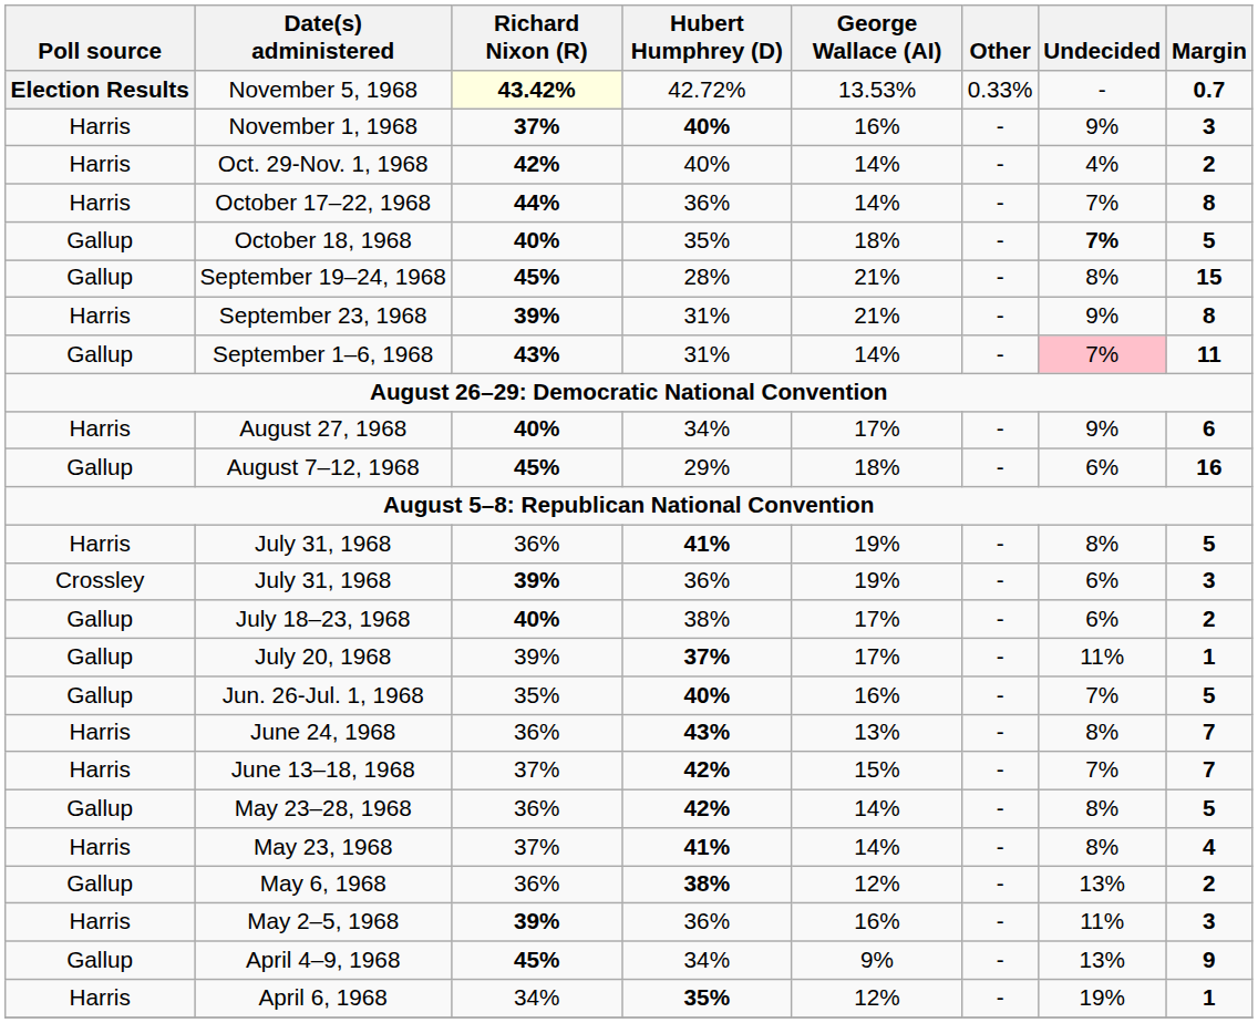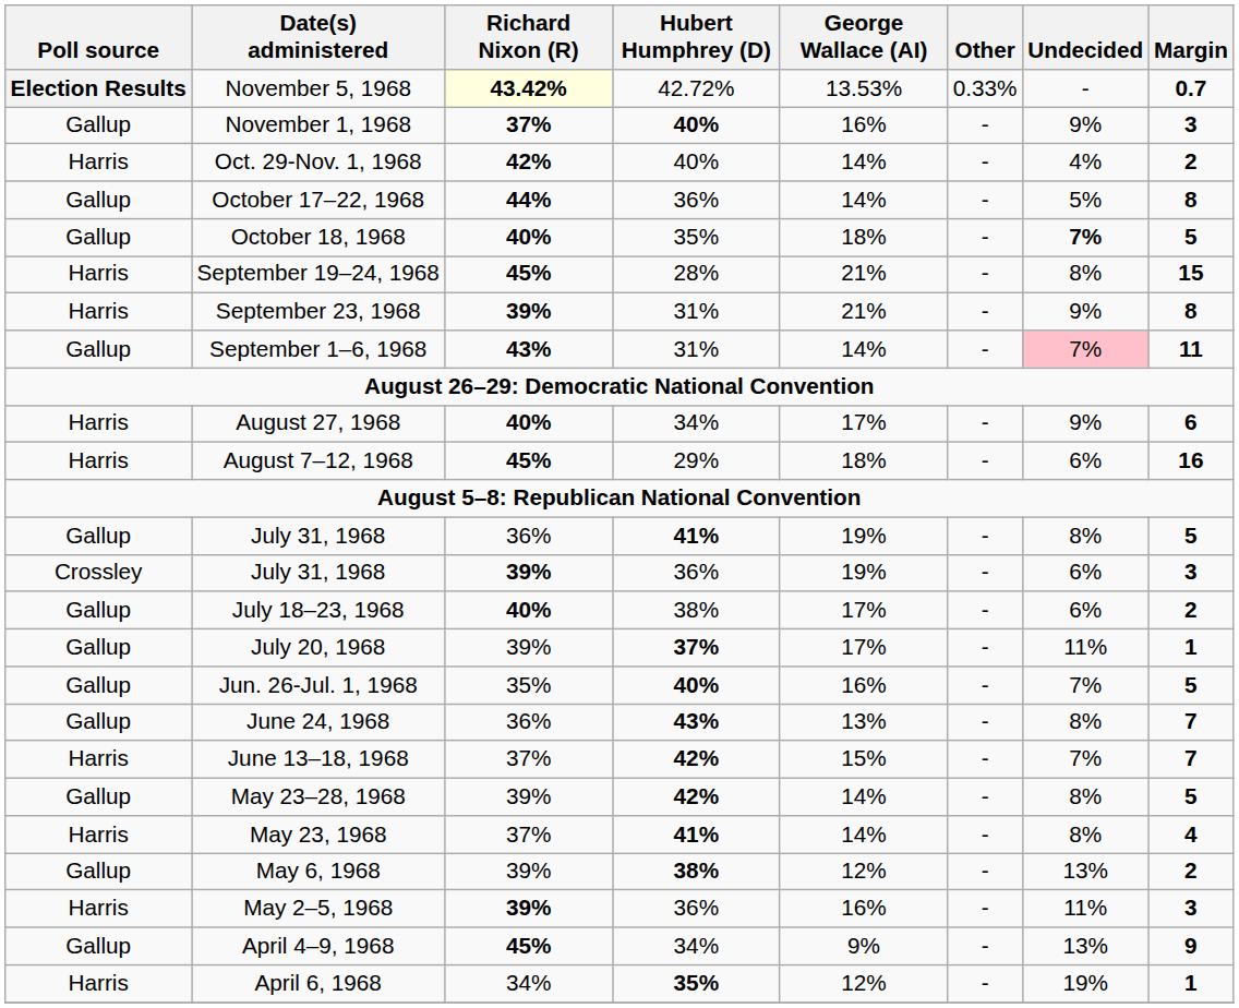 <table class="wikitable sortable mw-collapsible mw-collapsed" style="text-align:center;font-size:90%;line-height:17px">
 <tr valign= bottom>
 <th>Poll source</th>
 <th>Date(s)<br>administered</th>
 <th class="unsortable" style="width:100px;">Richard<br>Nixon (R)</th>
 <th class="unsortable" style="width:100px;">Hubert<br>Humphrey (D)</th>
 <th class="unsortable" style="width:100px;">George<br>Wallace (AI)</th>
 <th class="unsortable">Other</th>
 <th class="unsortable">Undecided</th>
 <th class="unsortable">Margin</th>
 </tr>
 <tr>
 <th><strong>Election Results</strong></th>
 <td>November 5, 1968</td>
 <td align="center"  style="background: lightyellow;"><strong>43.42%</strong></td>
 <td align="center">42.72%</td>
 <td align="center">13.53%</td>
 <td align="center">0.33%</td>
 <td align="center">-</td>
 <td><strong>0.7</strong></td>
 </tr>
 <tr>
-<td rowspan=1>Harris</td>
+<td rowspan=1>Gallup</td>
 <td rowspan=1>November 1, 1968</td>
 <td><strong>37%</strong></td>
 <td><strong>40%</strong></td>
 <td>16%</td>
 <td>-</td>
 <td>9%</td>
 <td><strong>3</strong></td>
 </tr>
 <tr>
 <td rowspan=1>Harris</td>
 <td rowspan=1>Oct. 29-Nov. 1, 1968</td>
 <td><strong>42%</strong></td>
 <td>40%</td>
 <td>14%</td>
 <td>-</td>
 <td>4%</td>
 <td><strong>2</strong></td>
 </tr>
 <tr>
-<td rowspan=1>Harris</td>
+<td rowspan=1>Gallup</td>
 <td rowspan=1>October 17–22, 1968</td>
 <td><strong>44%</strong></td>
 <td>36%</td>
 <td>14%</td>
 <td>-</td>
-<td>7%</td>
+<td>5%</td>
 <td><strong>8</strong></td>
 </tr>
 <tr>
 <td rowspan=1>Gallup</td>
 <td rowspan=1>October 18, 1968</td>
 <td><strong>40%</strong></td>
 <td>35%</td>
 <td>18%</td>
 <td>-</td>
 <td><strong>7%</strong></td>
 <td><strong>5</strong></td>
 </tr>
 <tr>
-<td rowspan=1>Gallup</td>
+<td rowspan=1>Harris</td>
 <td rowspan=1>September 19–24, 1968</td>
 <td><strong>45%</strong></td>
 <td>28%</td>
 <td>21%</td>
 <td>-</td>
 <td>8%</td>
 <td><strong>15</strong></td>
 </tr>
 <tr>
 <td rowspan=1>Harris</td>
 <td rowspan=1>September 23, 1968</td>
 <td><strong>39%</strong></td>
 <td>31%</td>
 <td>21%</td>
 <td>-</td>
 <td>9%</td>
 <td><strong>8</strong></td>
 </tr>
 <tr>
 <td rowspan=1>Gallup</td>
 <td rowspan=1>September 1–6, 1968</td>
 <td><strong>43%</strong></td>
 <td>31%</td>
 <td>14%</td>
 <td>-</td>
 <td style="background: pink;">7%</td>
 <td><strong>11</strong></td>
 </tr>
 <tr>
 <td colspan="10" align="center"><strong>August 26–29: Democratic National Convention</strong></td>
 </tr>
 <tr>
 <td rowspan=1>Harris</td>
 <td rowspan=1>August 27, 1968</td>
 <td><strong>40%</strong></td>
 <td>34%</td>
 <td>17%</td>
 <td>-</td>
 <td>9%</td>
 <td><strong>6</strong></td>
 </tr>
 <tr>
-<td rowspan=1>Gallup</td>
+<td rowspan=1>Harris</td>
 <td rowspan=1>August 7–12, 1968</td>
 <td><strong>45%</strong></td>
 <td>29%</td>
 <td>18%</td>
 <td>-</td>
 <td>6%</td>
 <td><strong>16</strong></td>
 </tr>
 <tr>
 <td colspan="10" align="center"><strong>August 5–8: Republican National Convention</strong></td>
 </tr>
 <tr>
-<td rowspan=1>Harris</td>
+<td rowspan=1>Gallup</td>
 <td rowspan=1>July 31, 1968</td>
 <td>36%</td>
 <td><strong>41%</strong></td>
 <td>19%</td>
 <td>-</td>
 <td>8%</td>
 <td><strong>5</strong></td>
 </tr>
 <tr>
 <td rowspan=1>Crossley</td>
 <td rowspan=1>July 31, 1968</td>
 <td><strong>39%</strong></td>
 <td>36%</td>
 <td>19%</td>
 <td>-</td>
 <td>6%</td>
 <td><strong>3</strong></td>
 </tr>
 <tr>
 <td rowspan=1>Gallup</td>
 <td rowspan=1>July 18–23, 1968</td>
 <td><strong>40%</strong></td>
 <td>38%</td>
 <td>17%</td>
 <td>-</td>
 <td>6%</td>
 <td><strong>2</strong></td>
 </tr>
 <tr>
 <td rowspan=1>Gallup</td>
 <td rowspan=1>July 20, 1968</td>
 <td>39%</td>
 <td><strong>37%</strong></td>
 <td>17%</td>
 <td>-</td>
 <td>11%</td>
 <td><strong>1</strong></td>
 </tr>
 <tr>
 <td rowspan=1>Gallup</td>
 <td rowspan=1>Jun. 26-Jul. 1, 1968</td>
 <td>35%</td>
 <td><strong>40%</strong></td>
 <td>16%</td>
 <td>-</td>
 <td>7%</td>
 <td><strong>5</strong></td>
 </tr>
 <tr>
-<td rowspan=1>Harris</td>
+<td rowspan=1>Gallup</td>
 <td rowspan=1>June 24, 1968</td>
 <td>36%</td>
 <td><strong>43%</strong></td>
 <td>13%</td>
 <td>-</td>
 <td>8%</td>
 <td><strong>7</strong></td>
 </tr>
 <tr>
 <td rowspan=1>Harris</td>
 <td rowspan=1>June 13–18, 1968</td>
 <td>37%</td>
 <td><strong>42%</strong></td>
 <td>15%</td>
 <td>-</td>
 <td>7%</td>
 <td><strong>7</strong></td>
 </tr>
 <tr>
 <td rowspan=1>Gallup</td>
 <td rowspan=1>May 23–28, 1968</td>
-<td>36%</td>
+<td>39%</td>
 <td><strong>42%</strong></td>
 <td>14%</td>
 <td>-</td>
 <td>8%</td>
 <td><strong>5</strong></td>
 </tr>
 <tr>
 <td rowspan=1>Harris</td>
 <td rowspan=1>May 23, 1968</td>
 <td>37%</td>
 <td><strong>41%</strong></td>
 <td>14%</td>
 <td>-</td>
 <td>8%</td>
 <td><strong>4</strong></td>
 </tr>
 <tr>
 <td rowspan=1>Gallup</td>
 <td rowspan=1>May 6, 1968</td>
-<td>36%</td>
+<td>39%</td>
 <td><strong>38%</strong></td>
 <td>12%</td>
 <td>-</td>
 <td>13%</td>
 <td><strong>2</strong></td>
 </tr>
 <tr>
 <td rowspan=1>Harris</td>
 <td rowspan=1>May 2–5, 1968</td>
 <td><strong>39%</strong></td>
 <td>36%</td>
 <td>16%</td>
 <td>-</td>
 <td>11%</td>
 <td><strong>3</strong></td>
 </tr>
 <tr>
 <td rowspan=1>Gallup</td>
 <td rowspan=1>April 4–9, 1968</td>
 <td><strong>45%</strong></td>
 <td>34%</td>
 <td>9%</td>
 <td>-</td>
 <td>13%</td>
 <td><strong>9</strong></td>
 </tr>
 <tr>
 <td rowspan=1>Harris</td>
 <td rowspan=1>April 6, 1968</td>
 <td>34%</td>
 <td><strong>35%</strong></td>
 <td>12%</td>
 <td>-</td>
 <td>19%</td>
 <td><strong>1</strong></td>
 </tr>
 <tr>
 </tr>
 </table>
